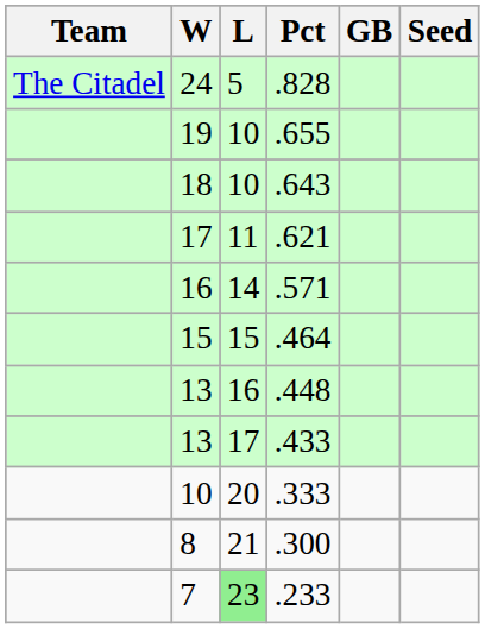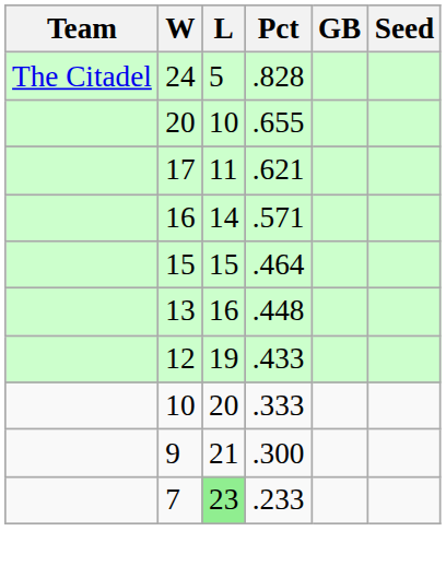 <table class="wikitable">
 <tr>
 <th>Team</th>
 <th>W</th>
 <th>L</th>
 <th>Pct</th>
 <th>GB</th>
 <th>Seed</th>
 </tr>
 <tr bgcolor="#ccffcc">
 <td><a href='#'>The Citadel</a></td>
 <td>24</td>
 <td>5</td>
 <td>.828</td>
 <td></td>
 <td></td>
 </tr>
 <tr bgcolor="#ccffcc">
 <td></td>
-<td>19</td>
+<td>20</td>
 <td>10</td>
 <td>.655</td>
-<td></td>
-<td></td>
-</tr>
-<tr bgcolor="#ccffcc">
-<td></td>
-<td>18</td>
-<td>10</td>
-<td>.643</td>
 <td></td>
 <td></td>
 </tr>
 <tr bgcolor="#ccffcc">
 <td></td>
 <td>17</td>
 <td>11</td>
 <td>.621</td>
 <td></td>
 <td></td>
 </tr>
 <tr bgcolor="#ccffcc">
 <td></td>
 <td>16</td>
 <td>14</td>
 <td>.571</td>
 <td></td>
 <td></td>
 </tr>
 <tr bgcolor="#ccffcc">
 <td></td>
 <td>15</td>
 <td>15</td>
 <td>.464</td>
 <td></td>
 <td></td>
 </tr>
 <tr bgcolor="#ccffcc">
 <td></td>
 <td>13</td>
 <td>16</td>
 <td>.448</td>
 <td></td>
 <td></td>
 </tr>
 <tr bgcolor="#ccffcc">
 <td></td>
-<td>13</td>
-<td>17</td>
+<td>12</td>
+<td>19</td>
 <td>.433</td>
 <td></td>
 <td></td>
 </tr>
 <tr>
 <td></td>
 <td>10</td>
 <td>20</td>
 <td>.333</td>
 <td></td>
 <td></td>
 </tr>
 <tr>
 <td></td>
-<td>8</td>
+<td>9</td>
 <td>21</td>
 <td>.300</td>
 <td></td>
 <td></td>
 </tr>
 <tr>
 <td></td>
 <td>7</td>
 <td style="background: lightgreen;">23</td>
 <td>.233</td>
 <td></td>
 <td></td>
 </tr>
 </table>
